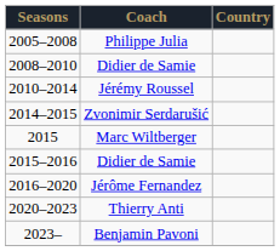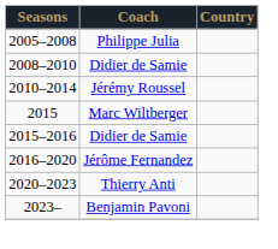 <table class="wikitable" style="text-align: center;">
 <tr>
 <th style="color:#B59C64; background:#1A222D">Seasons</th>
 <th style="color:#B59C64; background:#1A222D">Coach</th>
 <th style="color:#B59C64; background:#1A222D">Country</th>
 </tr>
 <tr>
 <td style="text-align: center">2005–2008</td>
 <td style="text-align: center"><a href='#'>Philippe Julia</a></td>
 <td style="text-align: center"></td>
 </tr>
 <tr>
 <td style="text-align: center">2008–2010</td>
 <td style="text-align: center"><a href='#'>Didier de Samie</a></td>
 <td style="text-align: center"></td>
 </tr>
 <tr>
 <td style="text-align: center">2010–2014</td>
 <td style="text-align: center"><a href='#'>Jérémy Roussel</a></td>
-<td style="text-align: center"></td>
-</tr>
-<tr>
-<td style="text-align: center">2014–2015</td>
-<td style="text-align: center"><a href='#'>Zvonimir Serdarušić</a></td>
 <td style="text-align: center"></td>
 </tr>
 <tr>
 <td style="text-align: center">2015</td>
 <td style="text-align: center"><a href='#'>Marc Wiltberger</a></td>
 <td style="text-align: center"></td>
 </tr>
 <tr>
 <td style="text-align: center">2015–2016</td>
 <td style="text-align: center"><a href='#'>Didier de Samie</a></td>
 <td style="text-align: center"></td>
 </tr>
 <tr>
 <td style="text-align: center">2016–2020</td>
 <td style="text-align: center"><a href='#'>Jérôme Fernandez</a></td>
 <td style="text-align: center"></td>
 </tr>
 <tr>
 <td style="text-align: center">2020–2023</td>
 <td style="text-align: center"><a href='#'>Thierry Anti</a></td>
 <td style="text-align: center"></td>
 </tr>
 <tr>
 <td style="text-align: center">2023–</td>
 <td style="text-align: center"><a href='#'>Benjamin Pavoni</a></td>
 <td style="text-align: center"></td>
 </tr>
 <tr>
 </tr>
 </table>
